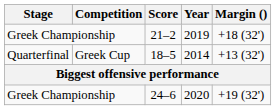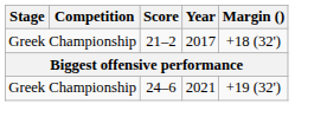 <table class="wikitable">
 <tr>
 <th>Stage</th>
 <th>Competition</th>
 <th>Score</th>
 <th>Year</th>
 <th>Margin ()</th>
 </tr>
 <tr>
 <td colspan="2">Greek Championship</td>
 <td align="center">21–2</td>
-<td align="center">2019</td>
+<td align="center">2017</td>
 <td align="center">+18 (32')</td>
-</tr>
-<tr>
-<td>Quarterfinal</td>
-<td>Greek Cup</td>
-<td align="center">18–5</td>
-<td align="center">2014</td>
-<td align="center">+13 (32')</td>
 </tr>
 <tr>
 <th colspan="5">Biggest offensive performance</th>
 </tr>
 <tr>
 <td colspan="2">Greek Championship</td>
 <td align="center">24–6</td>
-<td align="center">2020</td>
+<td align="center">2021</td>
 <td align="center">+19 (32')</td>
 </tr>
 </table>
